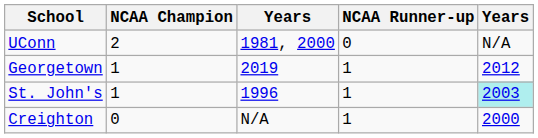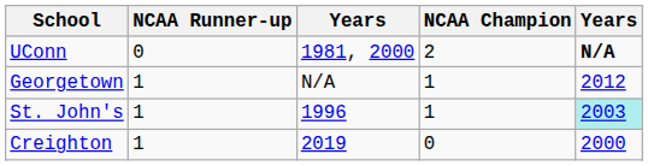 <table class="wikitable">
 <tr>
 <th>School</th>
+<th>NCAA Runner-up</th>
+<th>Years</th>
 <th>NCAA Champion</th>
-<th>Years</th>
-<th>NCAA Runner-up</th>
 <th>Years</th>
 </tr>
 <tr>
 <td><a href='#'>UConn</a></td>
+<td>0</td>
+<td><a href='#'>1981</a>, <a href='#'>2000</a></td>
 <td>2</td>
-<td><a href='#'>1981</a>, <a href='#'>2000</a></td>
-<td>0</td>
-<td>N/A</td>
+<td><strong>N/A</strong></td>
 </tr>
 <tr>
 <td><a href='#'>Georgetown</a></td>
 <td>1</td>
-<td><a href='#'>2019</a></td>
+<td>N/A</td>
 <td>1</td>
 <td><a href='#'>2012</a></td>
 </tr>
 <tr>
 <td><a href='#'>St. John's</a></td>
 <td>1</td>
 <td><a href='#'>1996</a></td>
 <td>1</td>
 <td style="background: paleturquoise;"><a href='#'>2003</a></td>
 </tr>
 <tr>
 <td><a href='#'>Creighton</a></td>
+<td>1</td>
+<td><a href='#'>2019</a></td>
 <td>0</td>
-<td>N/A</td>
-<td>1</td>
 <td><a href='#'>2000</a></td>
 </tr>
 </table>
